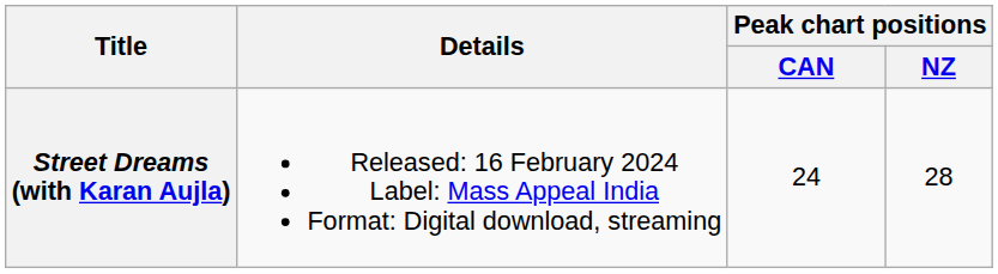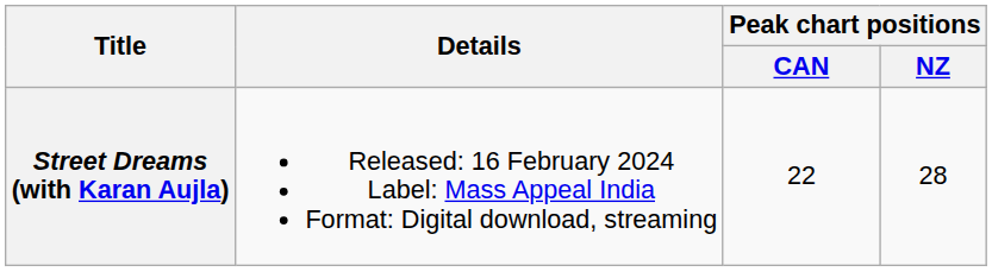 <table class="wikitable plainrowheaders" style="text-align:center;">
 <tr>
 <th rowspan="2">Title</th>
 <th rowspan="2">Details</th>
 <th colspan="2">Peak chart positions</th>
 </tr>
 <tr>
 <th><a href='#'>CAN</a> <br></th>
 <th><a href='#'>NZ</a> <br></th>
 </tr>
 <tr>
 <th scope="row"><em>Street Dreams</em> <br><span>(with <a href='#'>Karan Aujla</a>)</span></th>
 <td><br><ul><li>Released: 16 February 2024</li><li>Label: <a href='#'>Mass Appeal India</a></li><li>Format: Digital download, streaming</li></ul></td>
-<td>24</td>
+<td>22</td>
 <td>28</td>
 </tr>
 </table>
